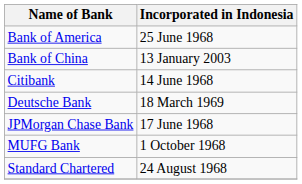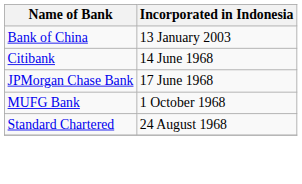 <table class="wikitable" border="1" class="wikitable sortable">
 <tr>
 <th>Name of Bank</th>
 <th>Incorporated in Indonesia</th>
-</tr>
-<tr>
-<td><a href='#'>Bank of America</a></td>
-<td>25 June 1968</td>
 </tr>
 <tr>
 <td><a href='#'>Bank of China</a></td>
 <td>13 January 2003</td>
 </tr>
 <tr>
 <td><a href='#'>Citibank</a></td>
 <td>14 June 1968</td>
-</tr>
-<tr>
-<td><a href='#'>Deutsche Bank</a></td>
-<td>18 March 1969</td>
 </tr>
 <tr>
 <td><a href='#'>JPMorgan Chase Bank</a></td>
 <td>17 June 1968</td>
 </tr>
 <tr>
 <td><a href='#'>MUFG Bank</a></td>
 <td>1 October 1968</td>
 </tr>
 <tr>
 <td><a href='#'>Standard Chartered</a></td>
 <td>24 August 1968</td>
 </tr>
 <tr>
 </tr>
 </table>
